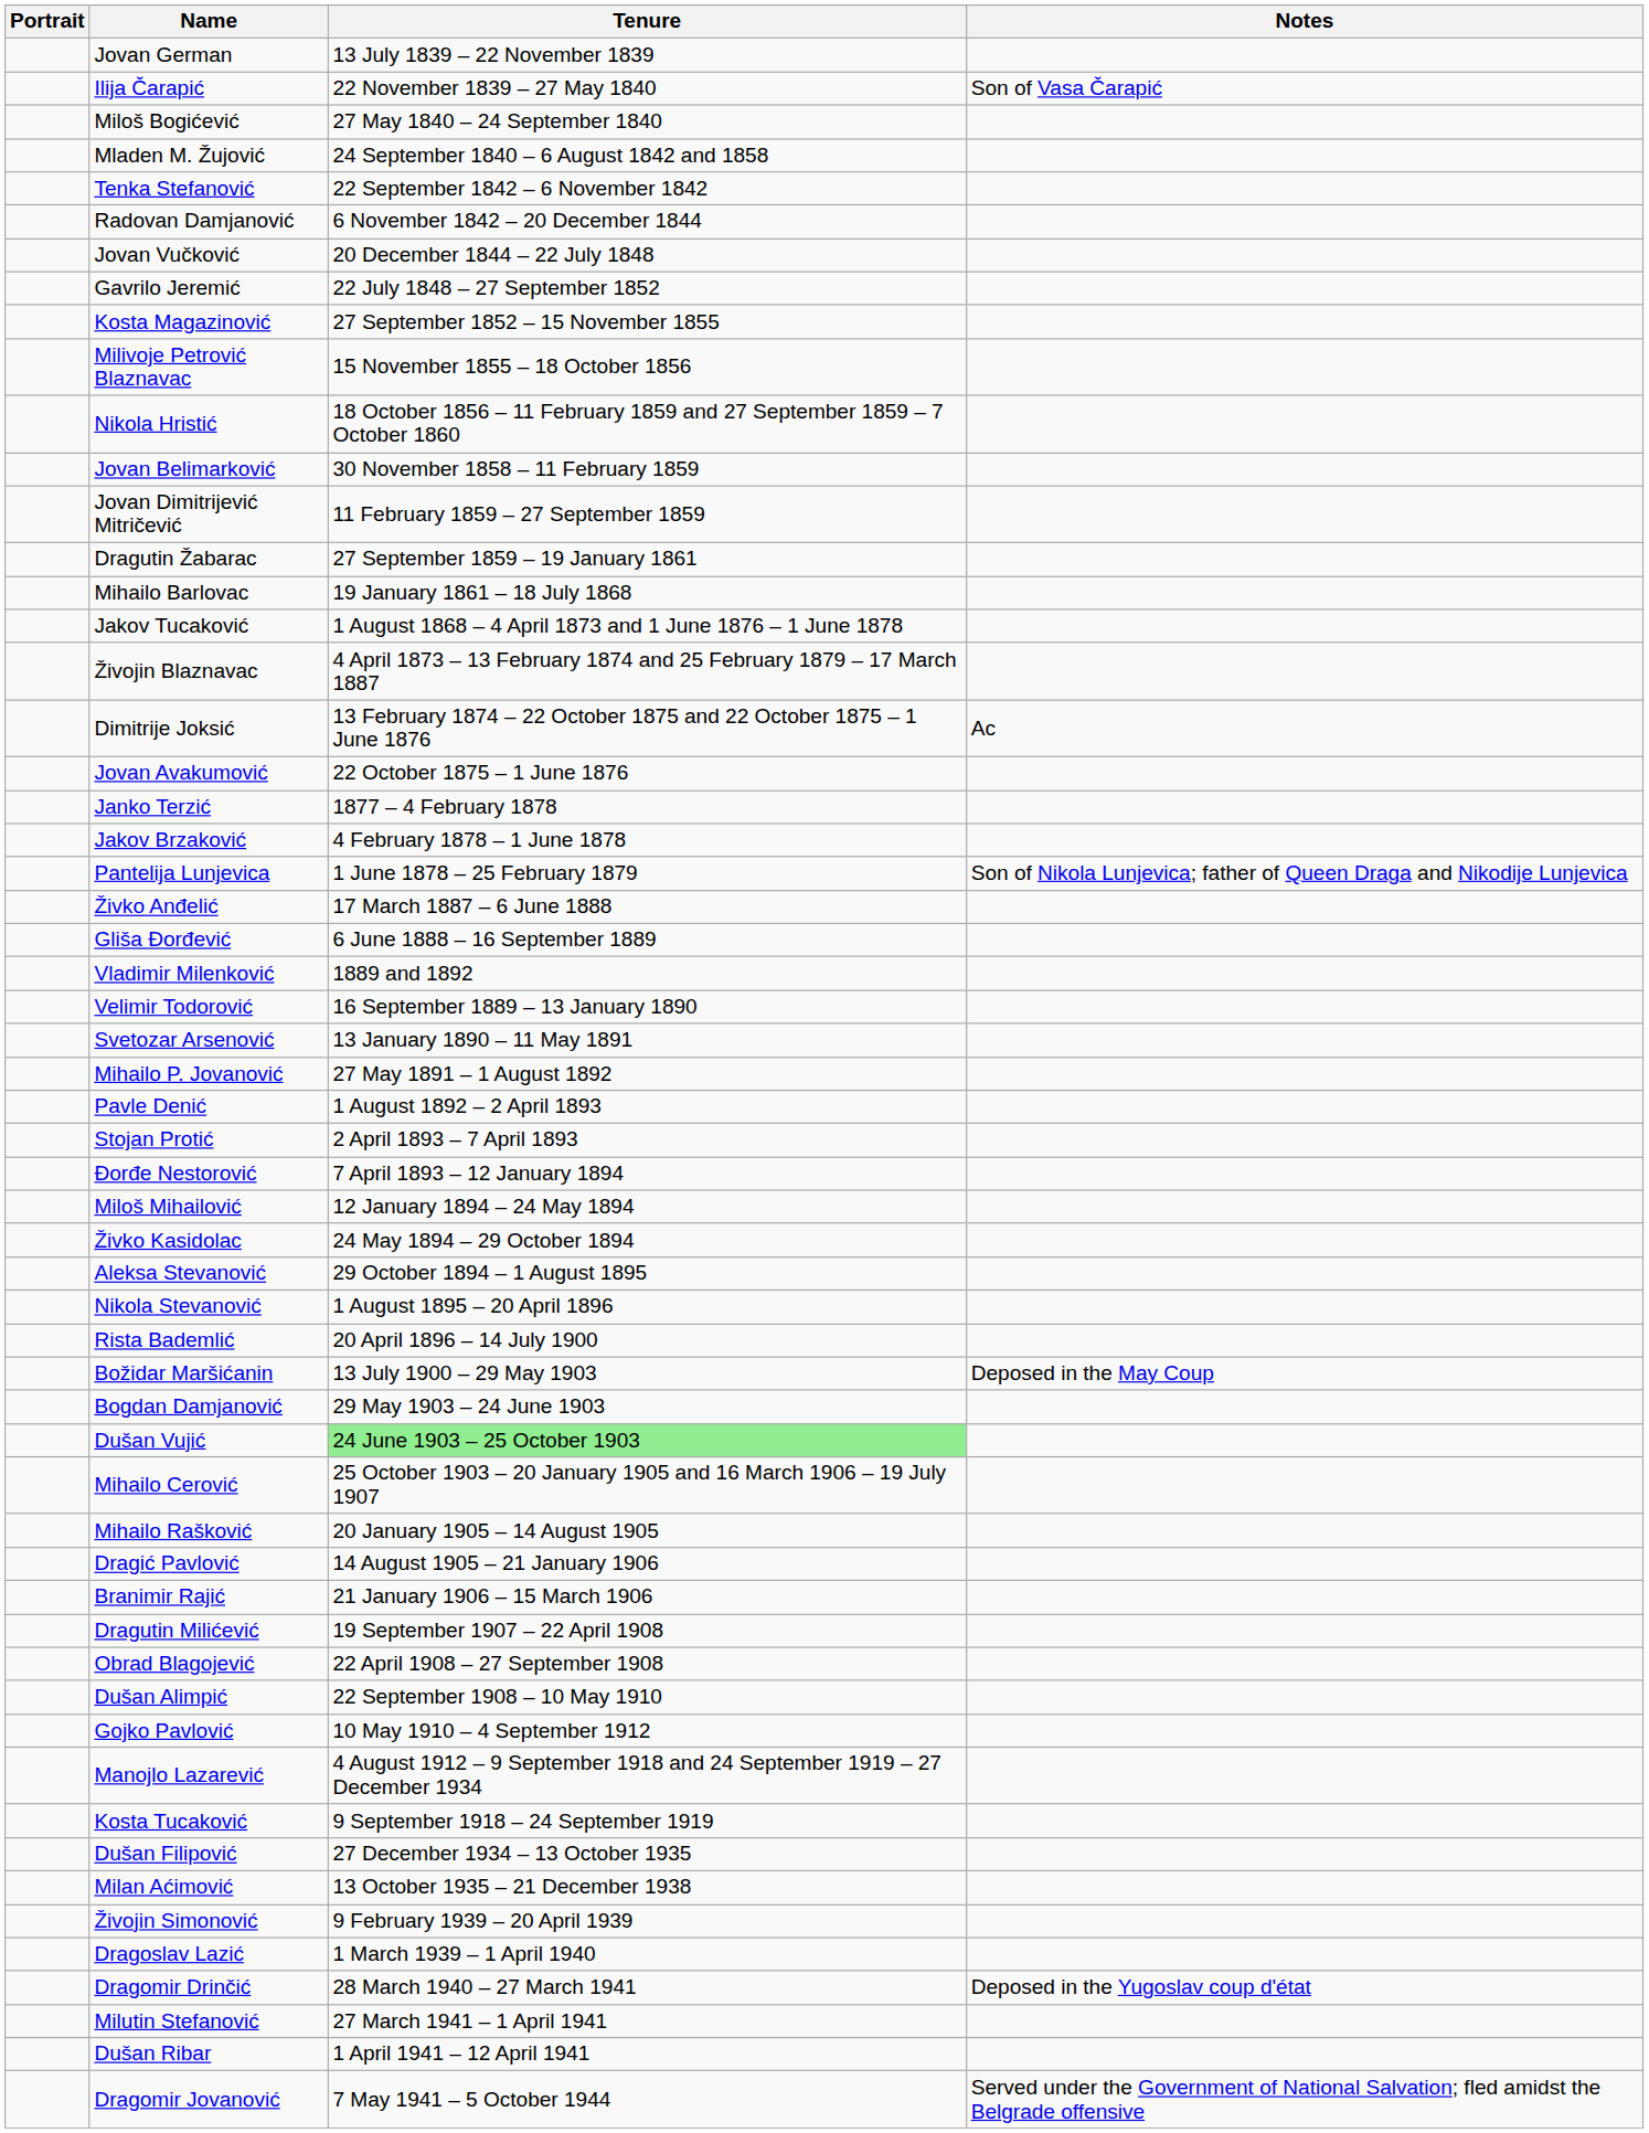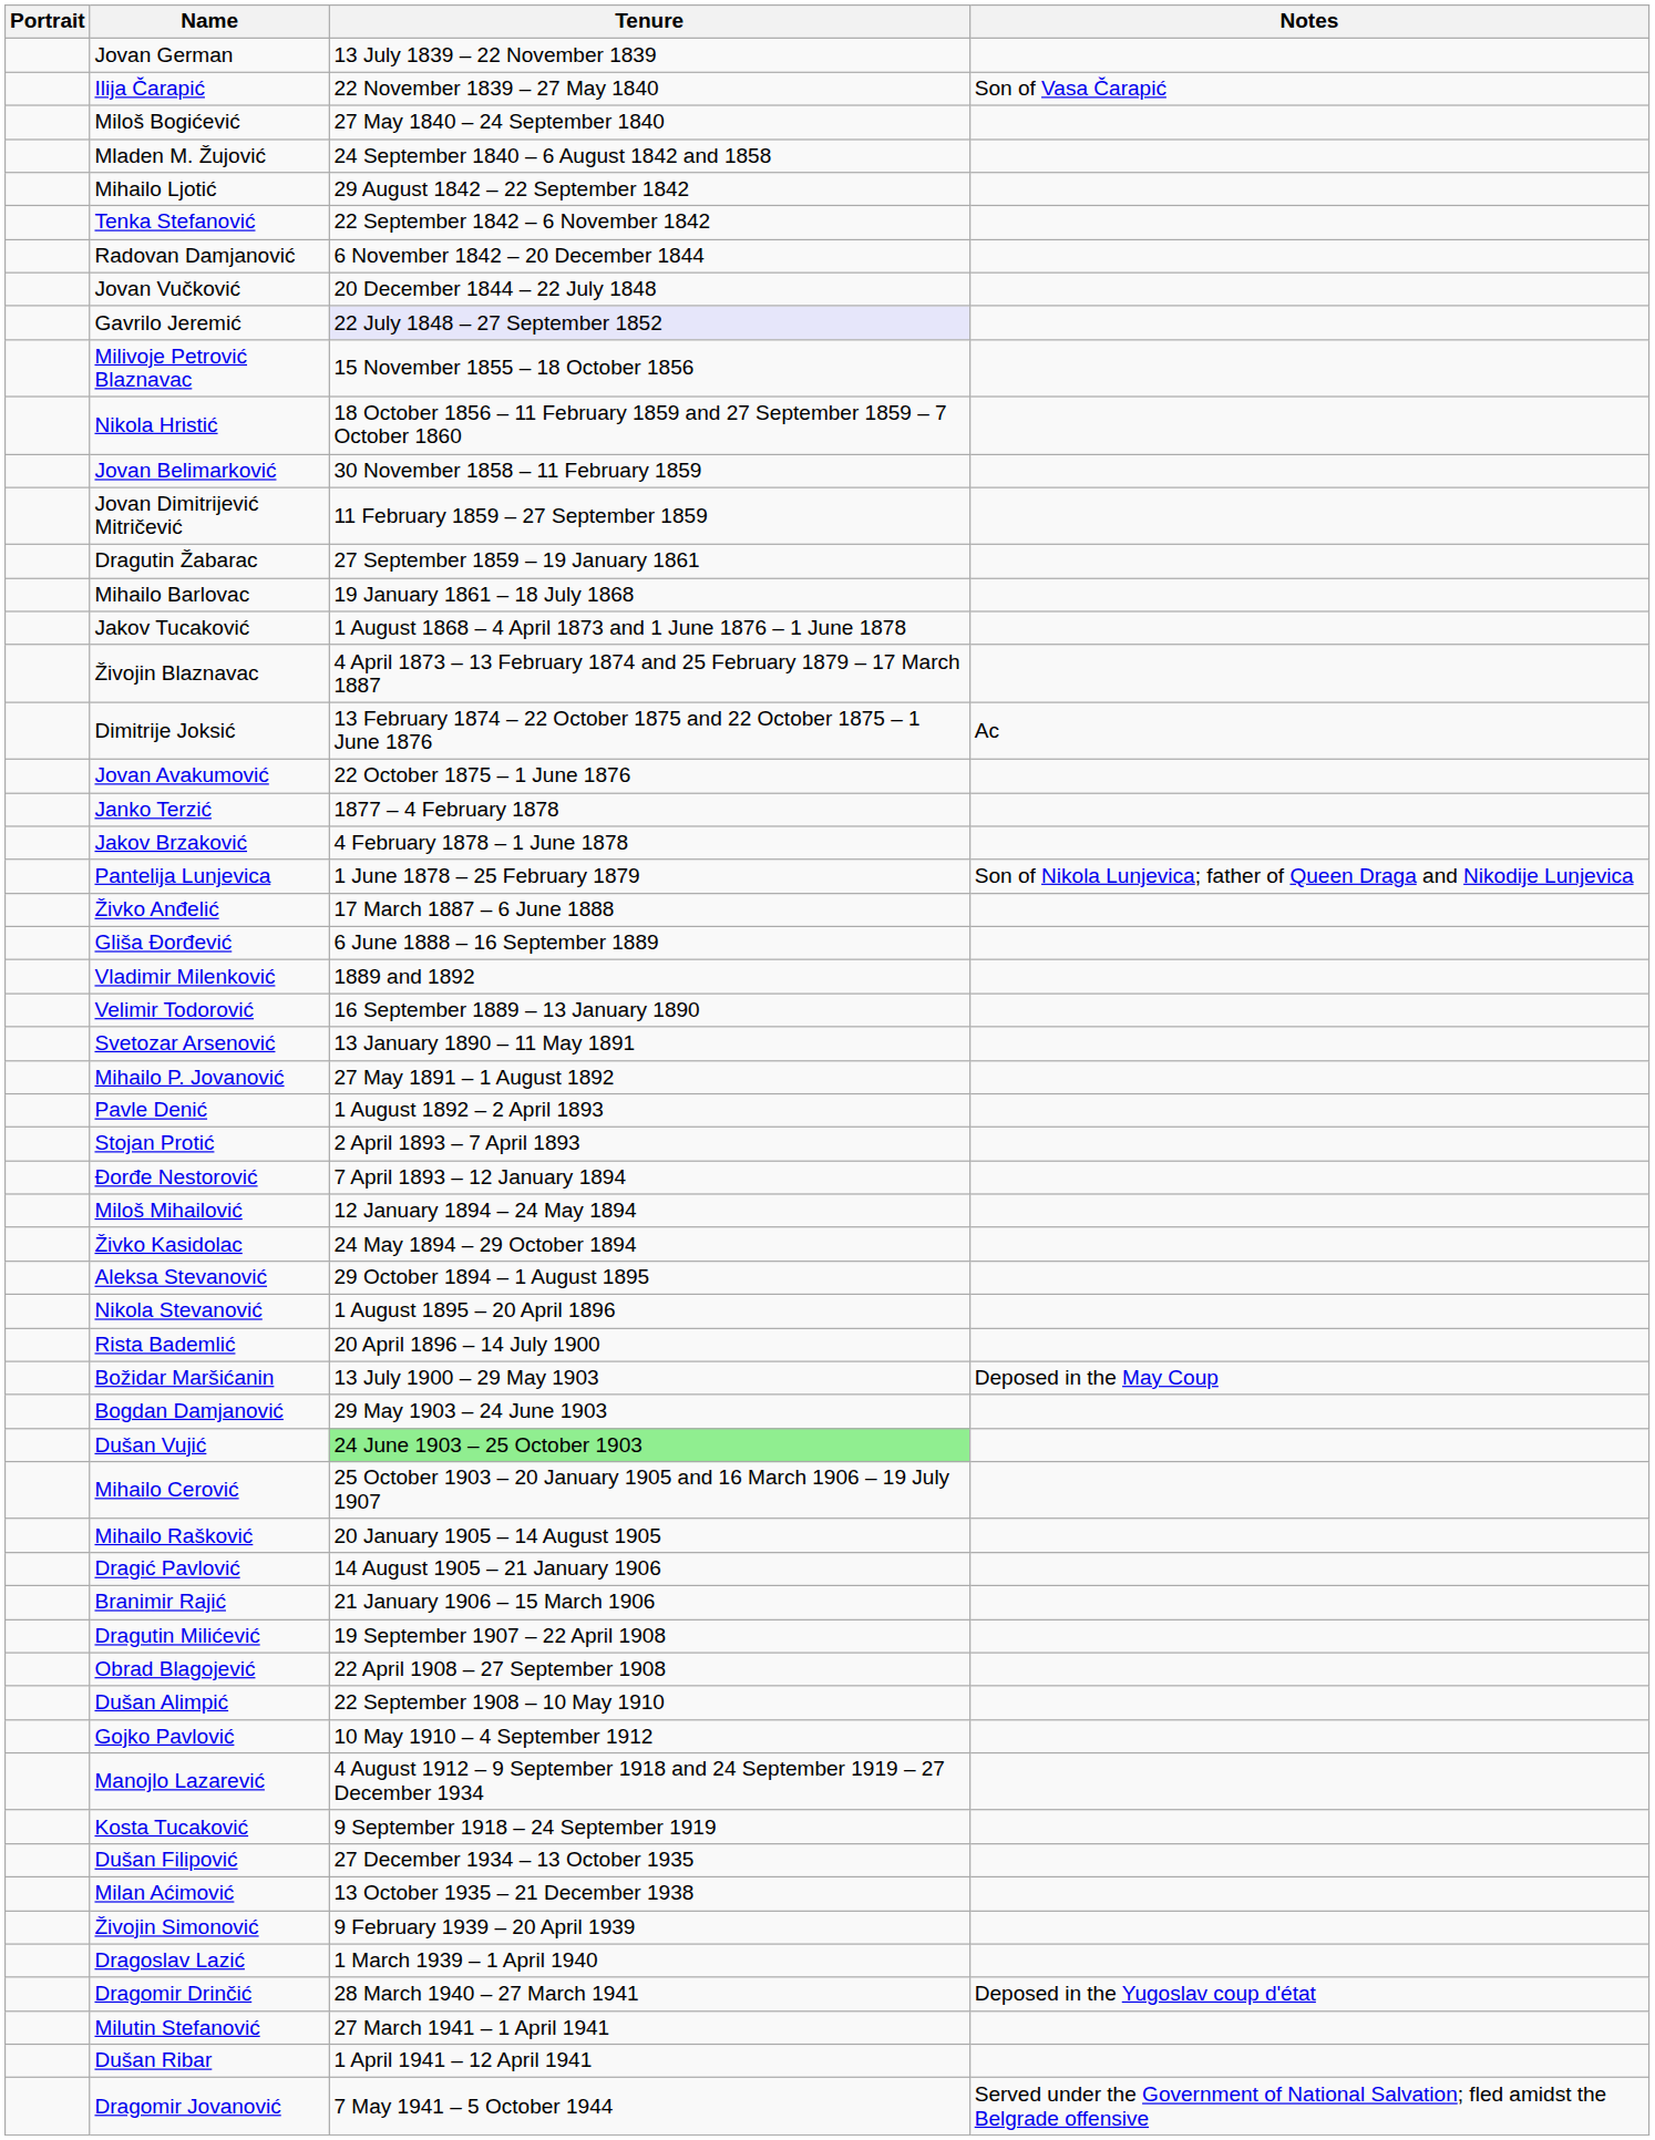 <table class="wikitable">
 <tr>
 <th>Portrait</th>
 <th>Name</th>
 <th>Tenure</th>
 <th>Notes</th>
 </tr>
 <tr>
 <td></td>
 <td>Jovan German</td>
 <td>13 July 1839 – 22 November 1839</td>
 <td></td>
 </tr>
 <tr>
 <td></td>
 <td><a href='#'>Ilija Čarapić</a></td>
 <td>22 November 1839 – 27 May 1840</td>
 <td>Son of <a href='#'>Vasa Čarapić</a></td>
 </tr>
 <tr>
 <td></td>
 <td>Miloš Bogićević</td>
 <td>27 May 1840 – 24 September 1840</td>
 <td></td>
 </tr>
 <tr>
 <td></td>
 <td>Mladen M. Žujović</td>
 <td>24 September 1840 – 6 August 1842 and 1858</td>
 <td></td>
 </tr>
 <tr>
 <td></td>
+<td>Mihailo Ljotić</td>
+<td>29 August 1842 – 22 September 1842</td>
+<td></td>
+</tr>
+<tr>
+<td></td>
 <td><a href='#'>Tenka Stefanović</a></td>
 <td>22 September 1842 – 6 November 1842</td>
 <td></td>
 </tr>
 <tr>
 <td></td>
 <td>Radovan Damjanović</td>
 <td>6 November 1842 – 20 December 1844</td>
 <td></td>
 </tr>
 <tr>
 <td></td>
 <td>Jovan Vučković</td>
 <td>20 December 1844 – 22 July 1848</td>
 <td></td>
 </tr>
 <tr>
 <td></td>
 <td>Gavrilo Jeremić</td>
-<td>22 July 1848 – 27 September 1852</td>
-<td></td>
-</tr>
-<tr>
-<td></td>
-<td><a href='#'>Kosta Magazinović</a></td>
-<td>27 September 1852 – 15 November 1855</td>
+<td style="background: lavender;">22 July 1848 – 27 September 1852</td>
 <td></td>
 </tr>
 <tr>
 <td></td>
 <td><a href='#'>Milivoje Petrović Blaznavac</a></td>
 <td>15 November 1855 – 18 October 1856</td>
 <td></td>
 </tr>
 <tr>
 <td></td>
 <td><a href='#'>Nikola Hristić</a></td>
 <td>18 October 1856 – 11 February 1859 and 27 September 1859 – 7 October 1860</td>
 <td></td>
 </tr>
 <tr>
 <td></td>
 <td><a href='#'>Jovan Belimarković</a></td>
 <td>30 November 1858 – 11 February 1859</td>
 <td></td>
 </tr>
 <tr>
 <td></td>
 <td>Jovan Dimitrijević Mitričević</td>
 <td>11 February 1859 – 27 September 1859</td>
 <td></td>
 </tr>
 <tr>
 <td></td>
 <td>Dragutin Žabarac</td>
 <td>27 September 1859 – 19 January 1861</td>
 <td></td>
 </tr>
 <tr>
 <td></td>
 <td>Mihailo Barlovac</td>
 <td>19 January 1861 – 18 July 1868</td>
 <td></td>
 </tr>
 <tr>
 <td></td>
 <td>Jakov Tucaković</td>
 <td>1 August 1868 – 4 April 1873 and 1 June 1876 – 1 June 1878</td>
 <td></td>
 </tr>
 <tr>
 <td></td>
 <td>Živojin Blaznavac</td>
 <td>4 April 1873 – 13 February 1874 and 25 February 1879 – 17 March 1887</td>
 <td></td>
 </tr>
 <tr>
 <td></td>
 <td>Dimitrije Joksić</td>
 <td>13 February 1874 – 22 October 1875 and 22 October 1875 – 1 June 1876</td>
 <td>Ac</td>
 </tr>
 <tr>
 <td></td>
 <td><a href='#'>Jovan Avakumović</a></td>
 <td>22 October 1875 – 1 June 1876</td>
 <td></td>
 </tr>
 <tr>
 <td></td>
 <td><a href='#'>Janko Terzić</a></td>
 <td>1877 – 4 February 1878</td>
 <td></td>
 </tr>
 <tr>
 <td></td>
 <td><a href='#'>Jakov Brzaković</a></td>
 <td>4 February 1878 – 1 June 1878</td>
 <td></td>
 </tr>
 <tr>
 <td></td>
 <td><a href='#'>Pantelija Lunjevica</a></td>
 <td>1 June 1878 – 25 February 1879</td>
 <td>Son of <a href='#'>Nikola Lunjevica</a>; father of <a href='#'>Queen Draga</a> and <a href='#'>Nikodije Lunjevica</a></td>
 </tr>
 <tr>
 <td></td>
 <td><a href='#'>Živko Anđelić</a></td>
 <td>17 March 1887 – 6 June 1888</td>
 <td></td>
 </tr>
 <tr>
 <td></td>
 <td><a href='#'>Gliša Đorđević</a></td>
 <td>6 June 1888 – 16 September 1889</td>
 <td></td>
 </tr>
 <tr>
 <td></td>
 <td><a href='#'>Vladimir Milenković</a></td>
 <td>1889 and 1892</td>
 <td></td>
 </tr>
 <tr>
 <td></td>
 <td><a href='#'>Velimir Todorović</a></td>
 <td>16 September 1889 – 13 January 1890</td>
 <td></td>
 </tr>
 <tr>
 <td></td>
 <td><a href='#'>Svetozar Arsenović</a></td>
 <td>13 January 1890 – 11 May 1891</td>
 <td></td>
 </tr>
 <tr>
 <td></td>
 <td><a href='#'>Mihailo P. Jovanović</a></td>
 <td>27 May 1891 – 1 August 1892</td>
 <td></td>
 </tr>
 <tr>
 <td></td>
 <td><a href='#'>Pavle Denić</a></td>
 <td>1 August 1892 – 2 April 1893</td>
 <td></td>
 </tr>
 <tr>
 <td></td>
 <td><a href='#'>Stojan Protić</a></td>
 <td>2 April 1893 – 7 April 1893</td>
 <td></td>
 </tr>
 <tr>
 <td></td>
 <td><a href='#'>Đorđe Nestorović</a></td>
 <td>7 April 1893 – 12 January 1894</td>
 <td></td>
 </tr>
 <tr>
 <td></td>
 <td><a href='#'>Miloš Mihailović</a></td>
 <td>12 January 1894 – 24 May 1894</td>
 <td></td>
 </tr>
 <tr>
 <td></td>
 <td><a href='#'>Živko Kasidolac</a></td>
 <td>24 May 1894 – 29 October 1894</td>
 <td></td>
 </tr>
 <tr>
 <td></td>
 <td><a href='#'>Aleksa Stevanović</a></td>
 <td>29 October 1894 – 1 August 1895</td>
 <td></td>
 </tr>
 <tr>
 <td></td>
 <td><a href='#'>Nikola Stevanović</a></td>
 <td>1 August 1895 – 20 April 1896</td>
 <td></td>
 </tr>
 <tr>
 <td></td>
 <td><a href='#'>Rista Bademlić</a></td>
 <td>20 April 1896 – 14 July 1900</td>
 <td></td>
 </tr>
 <tr>
 <td></td>
 <td><a href='#'>Božidar Maršićanin</a></td>
 <td>13 July 1900 – 29 May 1903</td>
 <td>Deposed in the <a href='#'>May Coup</a></td>
 </tr>
 <tr>
 <td></td>
 <td><a href='#'>Bogdan Damjanović</a></td>
 <td>29 May 1903 – 24 June 1903</td>
 <td></td>
 </tr>
 <tr>
 <td></td>
 <td><a href='#'>Dušan Vujić</a></td>
 <td style="background: lightgreen;">24 June 1903 – 25 October 1903</td>
 <td></td>
 </tr>
 <tr>
 <td></td>
 <td><a href='#'>Mihailo Cerović</a></td>
 <td>25 October 1903 – 20 January 1905 and 16 March 1906 – 19 July 1907</td>
 <td></td>
 </tr>
 <tr>
 <td></td>
 <td><a href='#'>Mihailo Rašković</a></td>
 <td>20 January 1905 – 14 August 1905</td>
 <td></td>
 </tr>
 <tr>
 <td></td>
 <td><a href='#'>Dragić Pavlović</a></td>
 <td>14 August 1905 – 21 January 1906</td>
 <td></td>
 </tr>
 <tr>
 <td></td>
 <td><a href='#'>Branimir Rajić</a></td>
 <td>21 January 1906 – 15 March 1906</td>
 <td></td>
 </tr>
 <tr>
 <td></td>
 <td><a href='#'>Dragutin Milićević</a></td>
 <td>19 September 1907 – 22 April 1908</td>
 <td></td>
 </tr>
 <tr>
 <td></td>
 <td><a href='#'>Obrad Blagojević</a></td>
 <td>22 April 1908 – 27 September 1908</td>
 <td></td>
 </tr>
 <tr>
 <td></td>
 <td><a href='#'>Dušan Alimpić</a></td>
 <td>22 September 1908 – 10 May 1910</td>
 <td></td>
 </tr>
 <tr>
 <td></td>
 <td><a href='#'>Gojko Pavlović</a></td>
 <td>10 May 1910 – 4 September 1912</td>
 <td></td>
 </tr>
 <tr>
 <td></td>
 <td><a href='#'>Manojlo Lazarević</a></td>
 <td>4 August 1912 – 9 September 1918 and 24 September 1919 – 27 December 1934</td>
 <td></td>
 </tr>
 <tr>
 <td></td>
 <td><a href='#'>Kosta Tucaković</a></td>
 <td>9 September 1918 – 24 September 1919</td>
 <td></td>
 </tr>
 <tr>
 <td></td>
 <td><a href='#'>Dušan Filipović</a></td>
 <td>27 December 1934 – 13 October 1935</td>
 <td></td>
 </tr>
 <tr>
 <td></td>
 <td><a href='#'>Milan Aćimović</a></td>
 <td>13 October 1935 – 21 December 1938</td>
 <td></td>
 </tr>
 <tr>
 <td></td>
 <td><a href='#'>Živojin Simonović</a></td>
 <td>9 February 1939 – 20 April 1939</td>
 <td></td>
 </tr>
 <tr>
 <td></td>
 <td><a href='#'>Dragoslav Lazić</a></td>
 <td>1 March 1939 – 1 April 1940</td>
 <td></td>
 </tr>
 <tr>
 <td></td>
 <td><a href='#'>Dragomir Drinčić</a></td>
 <td>28 March 1940 – 27 March 1941</td>
 <td>Deposed in the <a href='#'>Yugoslav coup d'état</a></td>
 </tr>
 <tr>
 <td></td>
 <td><a href='#'>Milutin Stefanović</a></td>
 <td>27 March 1941 – 1 April 1941</td>
 <td></td>
 </tr>
 <tr>
 <td></td>
 <td><a href='#'>Dušan Ribar</a></td>
 <td>1 April 1941 – 12 April 1941</td>
 <td></td>
 </tr>
 <tr>
 <td></td>
 <td><a href='#'>Dragomir Jovanović</a></td>
 <td>7 May 1941 – 5 October 1944</td>
 <td>Served under the <a href='#'>Government of National Salvation</a>; fled amidst the <a href='#'>Belgrade offensive</a></td>
 </tr>
 </table>
